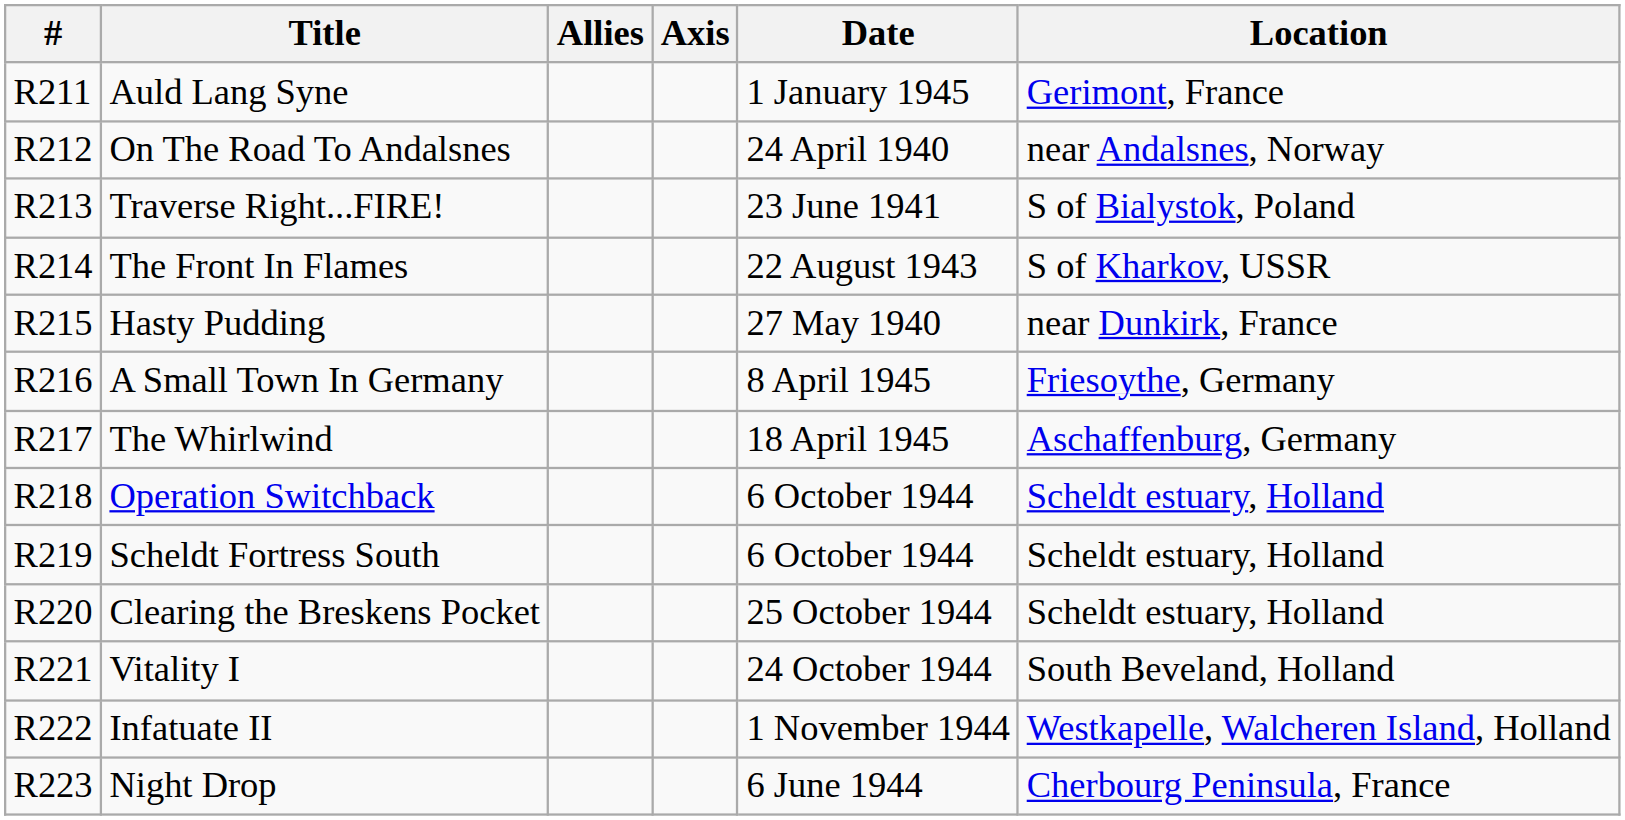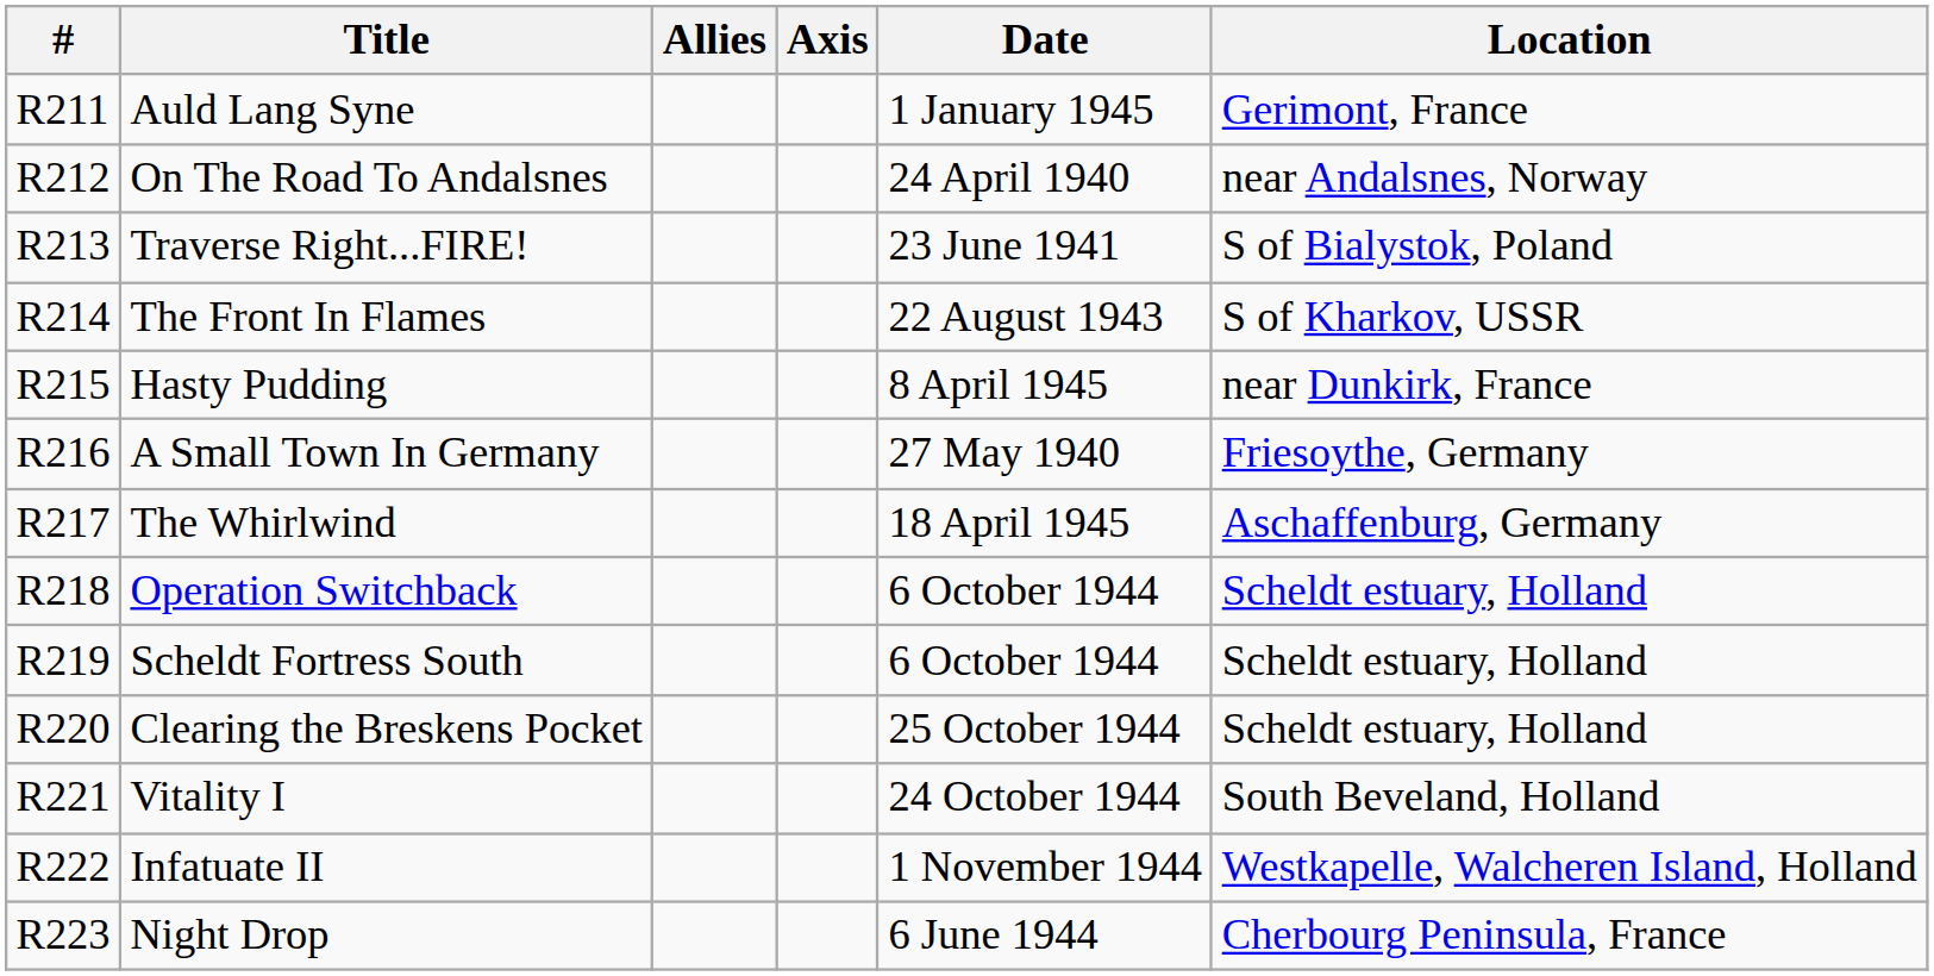 <table class="wikitable sortable">
 <tr>
 <th>#</th>
 <th>Title</th>
 <th>Allies</th>
 <th>Axis</th>
 <th>Date</th>
 <th>Location</th>
 </tr>
 <tr>
 <td>R211</td>
 <td>Auld Lang Syne</td>
 <td align="center"></td>
 <td align="center"></td>
 <td>1 January 1945</td>
 <td><a href='#'>Gerimont</a>, France</td>
 </tr>
 <tr>
 <td>R212</td>
 <td>On The Road To Andalsnes</td>
 <td align="center"></td>
 <td align="center"></td>
 <td>24 April 1940</td>
 <td>near <a href='#'>Andalsnes</a>, Norway</td>
 </tr>
 <tr>
 <td>R213</td>
 <td>Traverse Right...FIRE!</td>
 <td align="center"></td>
 <td align="center"></td>
 <td>23 June 1941</td>
 <td>S of <a href='#'>Bialystok</a>, Poland</td>
 </tr>
 <tr>
 <td>R214</td>
 <td>The Front In Flames</td>
 <td align="center"></td>
 <td align="center"></td>
 <td>22 August 1943</td>
 <td>S of <a href='#'>Kharkov</a>, USSR</td>
 </tr>
 <tr>
 <td>R215</td>
 <td>Hasty Pudding</td>
 <td align="center"></td>
 <td align="center"></td>
-<td>27 May 1940</td>
+<td>8 April 1945</td>
 <td>near <a href='#'>Dunkirk</a>, France</td>
 </tr>
 <tr>
 <td>R216</td>
 <td>A Small Town In Germany</td>
 <td align="center"></td>
 <td align="center"></td>
-<td>8 April 1945</td>
+<td>27 May 1940</td>
 <td><a href='#'>Friesoythe</a>, Germany</td>
 </tr>
 <tr>
 <td>R217</td>
 <td>The Whirlwind</td>
 <td align="center"></td>
 <td align="center"></td>
 <td>18 April 1945</td>
 <td><a href='#'>Aschaffenburg</a>, Germany</td>
 </tr>
 <tr>
 <td>R218</td>
 <td><a href='#'>Operation Switchback</a></td>
 <td align="center"></td>
 <td align="center"></td>
 <td>6 October 1944</td>
 <td><a href='#'>Scheldt estuary</a>, <a href='#'>Holland</a></td>
 </tr>
 <tr>
 <td>R219</td>
 <td>Scheldt Fortress South</td>
 <td align="center"> </td>
 <td align="center"></td>
 <td>6 October 1944</td>
 <td>Scheldt estuary, Holland</td>
 </tr>
 <tr>
 <td>R220</td>
 <td>Clearing the Breskens Pocket</td>
 <td align="center"> </td>
 <td align="center"></td>
 <td>25 October 1944</td>
 <td>Scheldt estuary, Holland</td>
 </tr>
 <tr>
 <td>R221</td>
 <td>Vitality I</td>
 <td align="center"></td>
 <td align="center"></td>
 <td>24 October 1944</td>
 <td>South Beveland, Holland</td>
 </tr>
 <tr>
 <td>R222</td>
 <td>Infatuate II</td>
 <td align="center"></td>
 <td align="center"></td>
 <td>1 November 1944</td>
 <td><a href='#'>Westkapelle</a>, <a href='#'>Walcheren Island</a>, Holland</td>
 </tr>
 <tr>
 <td>R223</td>
 <td>Night Drop</td>
 <td align="center"></td>
 <td align="center"></td>
 <td>6 June 1944</td>
 <td><a href='#'>Cherbourg Peninsula</a>, France</td>
 </tr>
 </table>
